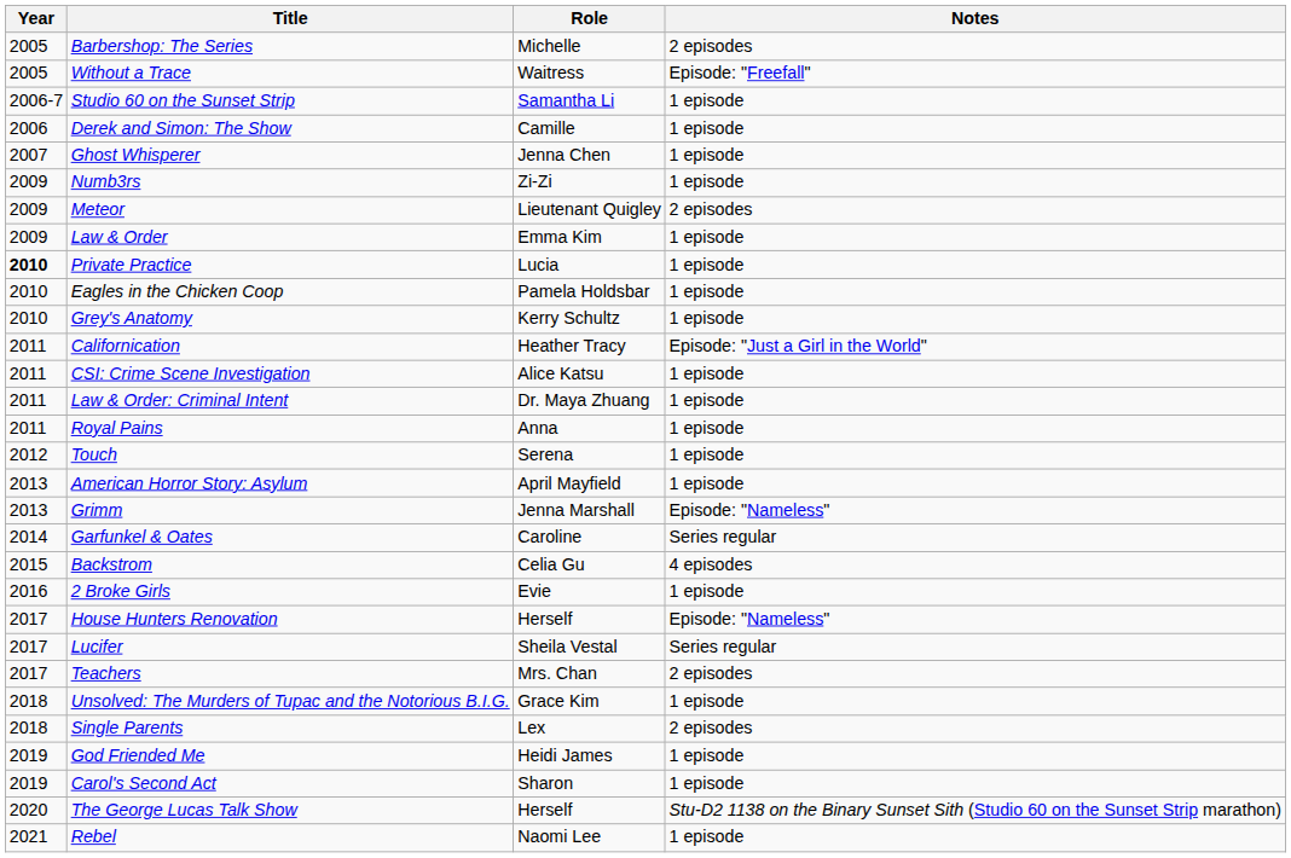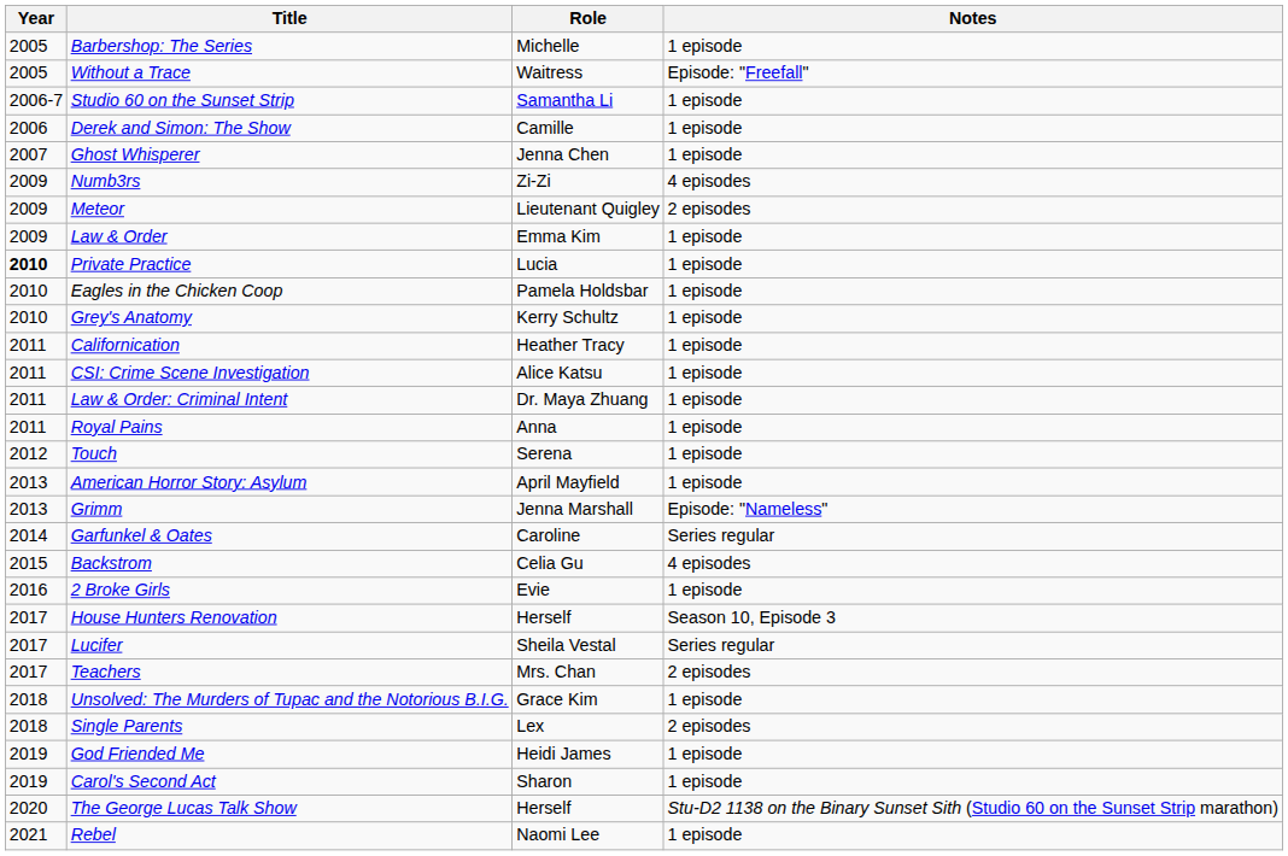 <table class="wikitable sortable">
 <tr>
 <th>Year</th>
 <th>Title</th>
 <th>Role</th>
 <th>Notes</th>
 </tr>
 <tr>
 <td>2005</td>
 <td><em><a href='#'>Barbershop: The Series</a></em></td>
 <td>Michelle</td>
-<td>2 episodes</td>
+<td>1 episode</td>
 </tr>
 <tr>
 <td>2005</td>
 <td><em><a href='#'>Without a Trace</a></em></td>
 <td>Waitress</td>
 <td>Episode: "<a href='#'>Freefall</a>"</td>
 </tr>
 <tr>
 <td>2006-7</td>
 <td><em><a href='#'>Studio 60 on the Sunset Strip</a></em></td>
 <td><a href='#'>Samantha Li</a></td>
 <td>1 episode</td>
 </tr>
 <tr>
 <td>2006</td>
 <td><em><a href='#'>Derek and Simon: The Show</a></em></td>
 <td>Camille</td>
 <td>1 episode</td>
 </tr>
 <tr>
 <td>2007</td>
 <td><em><a href='#'>Ghost Whisperer</a></em></td>
 <td>Jenna Chen</td>
 <td>1 episode</td>
 </tr>
 <tr>
 <td>2009</td>
 <td><em><a href='#'>Numb3rs</a></em></td>
 <td>Zi-Zi</td>
-<td>1 episode</td>
+<td>4 episodes</td>
 </tr>
 <tr>
 <td>2009</td>
 <td><em><a href='#'>Meteor</a></em></td>
 <td>Lieutenant Quigley</td>
 <td>2 episodes</td>
 </tr>
 <tr>
 <td>2009</td>
 <td><em><a href='#'>Law & Order</a></em></td>
 <td>Emma Kim</td>
 <td>1 episode</td>
 </tr>
 <tr>
 <td><strong>2010</strong></td>
 <td><em><a href='#'>Private Practice</a></em></td>
 <td>Lucia</td>
 <td>1 episode</td>
 </tr>
 <tr>
 <td>2010</td>
 <td><em>Eagles in the Chicken Coop</em></td>
 <td>Pamela Holdsbar</td>
 <td>1 episode</td>
 </tr>
 <tr>
 <td>2010</td>
 <td><em><a href='#'>Grey's Anatomy</a></em></td>
 <td>Kerry Schultz</td>
 <td>1 episode</td>
 </tr>
 <tr>
 <td>2011</td>
 <td><em><a href='#'>Californication</a></em></td>
 <td>Heather Tracy</td>
-<td>Episode: "<a href='#'>Just a Girl in the World</a>"</td>
+<td>1 episode</td>
 </tr>
 <tr>
 <td>2011</td>
 <td><em><a href='#'>CSI: Crime Scene Investigation</a></em></td>
 <td>Alice Katsu</td>
 <td>1 episode</td>
 </tr>
 <tr>
 <td>2011</td>
 <td><em><a href='#'>Law & Order: Criminal Intent</a></em></td>
 <td>Dr. Maya Zhuang</td>
 <td>1 episode</td>
 </tr>
 <tr>
 <td>2011</td>
 <td><em><a href='#'>Royal Pains</a></em></td>
 <td>Anna</td>
 <td>1 episode</td>
 </tr>
 <tr>
 <td>2012</td>
 <td><em><a href='#'>Touch</a></em></td>
 <td>Serena</td>
 <td>1 episode</td>
 </tr>
 <tr>
 <td>2013</td>
 <td><em><a href='#'>American Horror Story: Asylum</a></em></td>
 <td>April Mayfield</td>
 <td>1 episode</td>
 </tr>
 <tr>
 <td>2013</td>
 <td><em><a href='#'>Grimm</a></em></td>
 <td>Jenna Marshall</td>
 <td>Episode: "<a href='#'>Nameless</a>"</td>
 </tr>
 <tr>
 <td>2014</td>
 <td><em><a href='#'>Garfunkel & Oates</a></em></td>
 <td>Caroline</td>
 <td>Series regular</td>
 </tr>
 <tr>
 <td>2015</td>
 <td><em><a href='#'>Backstrom</a></em></td>
 <td>Celia Gu</td>
 <td>4 episodes</td>
 </tr>
 <tr>
 <td>2016</td>
 <td><em><a href='#'>2 Broke Girls</a></em></td>
 <td>Evie</td>
 <td>1 episode</td>
 </tr>
 <tr>
 <td>2017</td>
 <td><em><a href='#'>House Hunters Renovation</a></em></td>
 <td>Herself</td>
-<td>Episode: "<a href='#'>Nameless</a>"</td>
+<td>Season 10, Episode 3</td>
 </tr>
 <tr>
 <td>2017</td>
 <td><em><a href='#'>Lucifer</a></em></td>
 <td>Sheila Vestal</td>
 <td>Series regular</td>
 </tr>
 <tr>
 <td>2017</td>
 <td><em><a href='#'>Teachers</a></em></td>
 <td>Mrs. Chan</td>
 <td>2 episodes</td>
 </tr>
 <tr>
 <td>2018</td>
 <td><em><a href='#'>Unsolved: The Murders of Tupac and the Notorious B.I.G.</a></em></td>
 <td>Grace Kim</td>
 <td>1 episode</td>
 </tr>
 <tr>
 <td>2018</td>
 <td><em><a href='#'>Single Parents</a></em></td>
 <td>Lex</td>
 <td>2 episodes</td>
 </tr>
 <tr>
 <td>2019</td>
 <td><em><a href='#'>God Friended Me</a></em></td>
 <td>Heidi James</td>
 <td>1 episode</td>
 </tr>
 <tr>
 <td>2019</td>
 <td><em><a href='#'>Carol's Second Act</a></em></td>
 <td>Sharon</td>
 <td>1 episode</td>
 </tr>
 <tr>
 <td>2020</td>
 <td><em><a href='#'>The George Lucas Talk Show</a></em></td>
 <td>Herself</td>
 <td><em>Stu-D2 1138 on the Binary Sunset Sith</em> (<a href='#'>Studio 60 on the Sunset Strip</a> marathon)</td>
 </tr>
 <tr>
 <td>2021</td>
 <td><em><a href='#'>Rebel</a></em></td>
 <td>Naomi Lee</td>
 <td>1 episode</td>
 </tr>
 </table>
